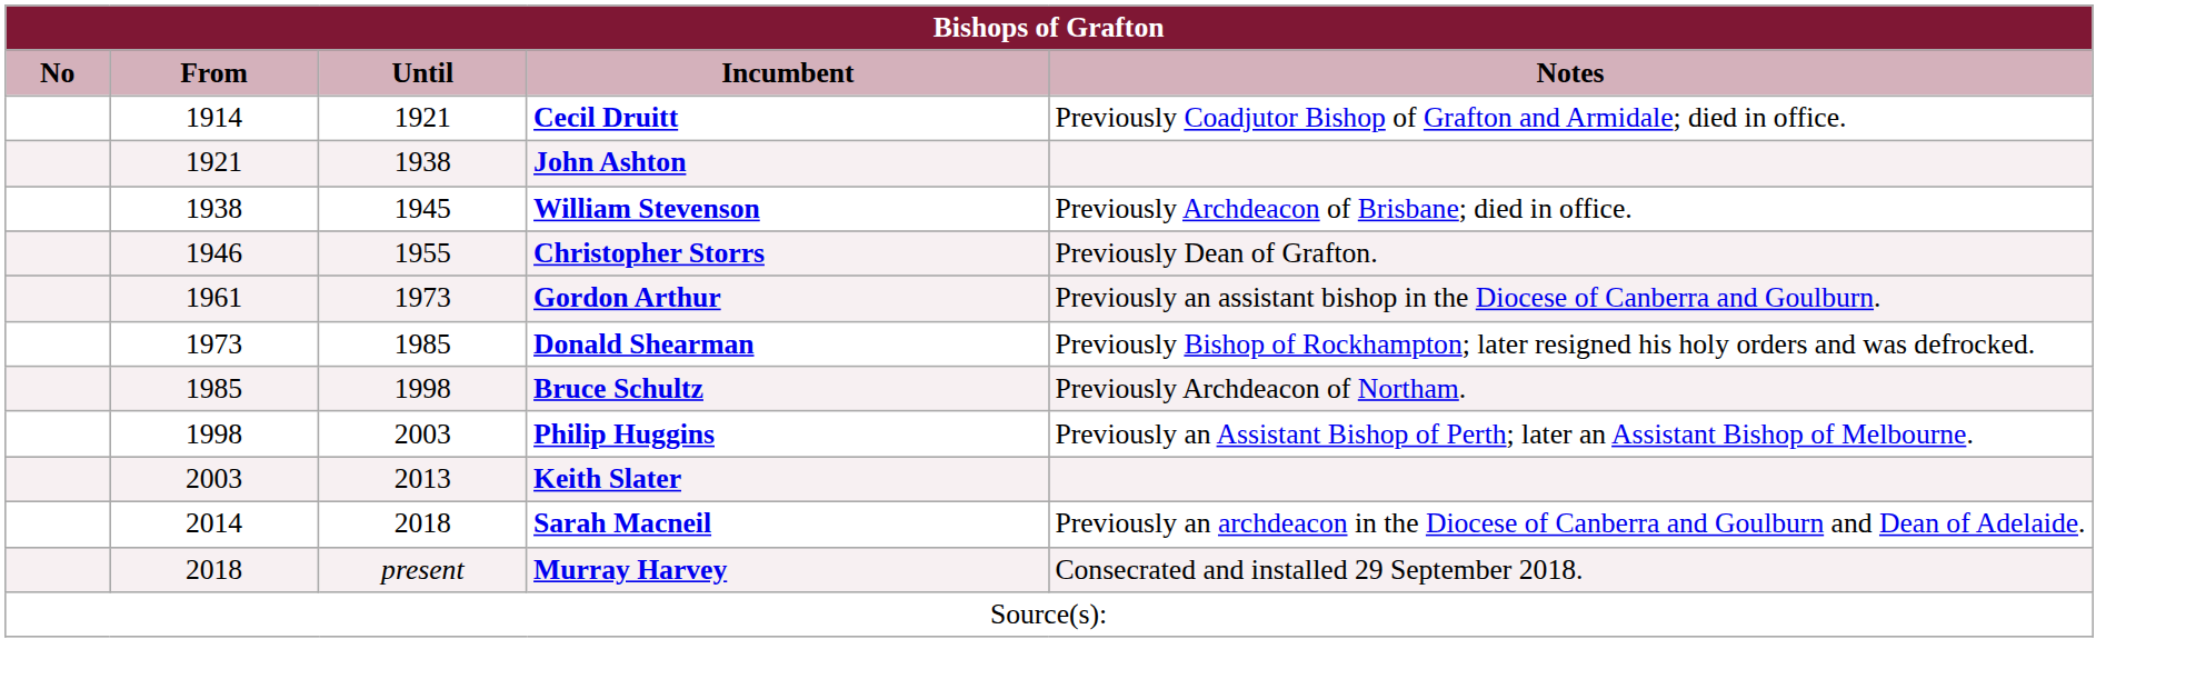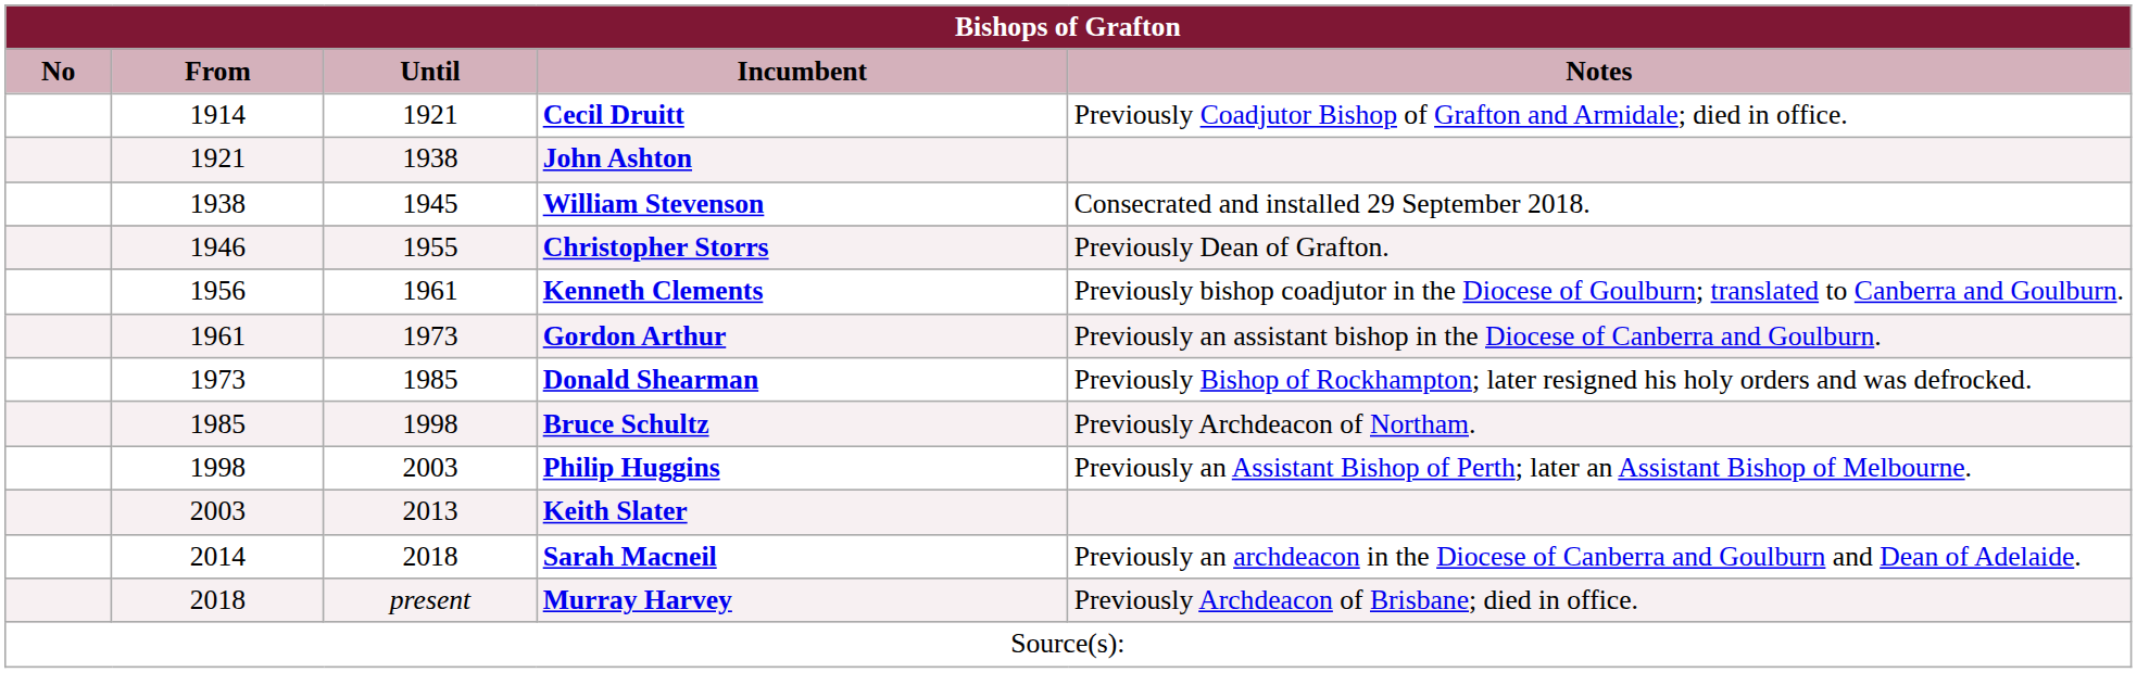 <table class="wikitable">
 <tr>
 <th colspan="5" style="background-color: #7F1734; color: white;">Bishops of Grafton</th>
 </tr>
 <tr>
 <th style="background-color: #D4B1BB; width: 5%;">No</th>
 <th style="background-color: #D4B1BB; width: 10%;">From</th>
 <th style="background-color: #D4B1BB; width: 10%;">Until</th>
 <th style="background-color: #D4B1BB; width: 25%;">Incumbent</th>
 <th style="background-color: #D4B1BB; width: 50%;">Notes</th>
 </tr>
 <tr valign="top" style="background-color: white;">
 <td style="text-align: center;"></td>
 <td style="text-align: center;">1914</td>
 <td style="text-align: center;">1921</td>
 <td><strong><a href='#'>Cecil Druitt</a></strong></td>
 <td>Previously <a href='#'>Coadjutor Bishop</a> of <a href='#'>Grafton and Armidale</a>; died in office.</td>
 </tr>
 <tr valign="top" style="background-color: #F7F0F2;">
 <td style="text-align: center;"></td>
 <td style="text-align: center;">1921</td>
 <td style="text-align: center;">1938</td>
 <td><strong><a href='#'>John Ashton</a></strong></td>
 <td></td>
 </tr>
 <tr valign="top" style="background-color: white;">
 <td style="text-align: center;"></td>
 <td style="text-align: center;">1938</td>
 <td style="text-align: center;">1945</td>
 <td><strong><a href='#'>William Stevenson</a></strong></td>
-<td>Previously <a href='#'>Archdeacon</a> of <a href='#'>Brisbane</a>; died in office.</td>
+<td>Consecrated and installed 29 September 2018.</td>
 </tr>
 <tr valign="top" style="background-color: #F7F0F2;">
 <td style="text-align: center;"></td>
 <td style="text-align: center;">1946</td>
 <td style="text-align: center;">1955</td>
 <td><strong><a href='#'>Christopher Storrs</a></strong></td>
 <td>Previously Dean of Grafton.</td>
+</tr>
+<tr valign="top" style="background-color: white;">
+<td style="text-align: center;"></td>
+<td style="text-align: center;">1956</td>
+<td style="text-align: center;">1961</td>
+<td><strong><a href='#'>Kenneth Clements</a></strong></td>
+<td>Previously bishop coadjutor in the <a href='#'>Diocese of Goulburn</a>; <a href='#'>translated</a> to <a href='#'>Canberra and Goulburn</a>.</td>
 </tr>
 <tr valign="top" style="background-color: #F7F0F2;">
 <td style="text-align: center;"></td>
 <td style="text-align: center;">1961</td>
 <td style="text-align: center;">1973</td>
 <td><strong><a href='#'>Gordon Arthur</a></strong></td>
 <td>Previously an assistant bishop in the <a href='#'>Diocese of Canberra and Goulburn</a>.</td>
 </tr>
 <tr valign="top" style="background-color: white;">
 <td style="text-align: center;"></td>
 <td style="text-align: center;">1973</td>
 <td style="text-align: center;">1985</td>
 <td><strong><a href='#'>Donald Shearman</a></strong></td>
 <td>Previously <a href='#'>Bishop of Rockhampton</a>; later resigned his holy orders and was defrocked.</td>
 </tr>
 <tr valign="top" style="background-color: #F7F0F2;">
 <td style="text-align: center;"></td>
 <td style="text-align: center;">1985</td>
 <td style="text-align: center;">1998</td>
 <td><strong><a href='#'>Bruce Schultz</a></strong></td>
 <td>Previously Archdeacon of <a href='#'>Northam</a>.</td>
 </tr>
 <tr valign="top" style="background-color: white;">
 <td style="text-align: center;"></td>
 <td style="text-align: center;">1998</td>
 <td style="text-align: center;">2003</td>
 <td><strong><a href='#'>Philip Huggins</a></strong></td>
 <td>Previously an <a href='#'>Assistant Bishop of Perth</a>; later an <a href='#'>Assistant Bishop of Melbourne</a>.</td>
 </tr>
 <tr valign="top" style="background-color: #F7F0F2;">
 <td style="text-align: center;"></td>
 <td style="text-align: center;">2003</td>
 <td style="text-align: center;">2013</td>
 <td><strong><a href='#'>Keith Slater</a></strong></td>
 <td></td>
 </tr>
 <tr valign="top" style="background-color: white;">
 <td style="text-align: center;"></td>
 <td style="text-align: center;">2014</td>
 <td style="text-align: center;">2018</td>
 <td><strong><a href='#'>Sarah Macneil</a></strong></td>
 <td>Previously an <a href='#'>archdeacon</a> in the <a href='#'>Diocese of Canberra and Goulburn</a> and <a href='#'>Dean of Adelaide</a>.</td>
 </tr>
 <tr valign="top" style="background-color: #F7F0F2;">
 <td style="text-align: center;"></td>
 <td style="text-align: center;">2018</td>
 <td style="text-align: center;"><em>present</em></td>
 <td><strong><a href='#'>Murray Harvey</a></strong></td>
-<td>Consecrated and installed 29 September 2018.</td>
+<td>Previously <a href='#'>Archdeacon</a> of <a href='#'>Brisbane</a>; died in office.</td>
 </tr>
 <tr valign="top" style="background-color: white;">
 <td colspan="5" style="text-align: center;">Source(s):</td>
 </tr>
 </table>
